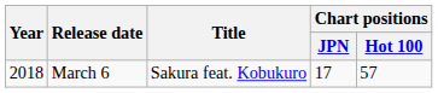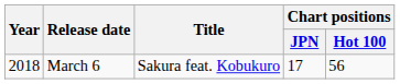 <table class="wikitable">
 <tr>
 <th rowspan="2">Year</th>
 <th rowspan="2">Release date</th>
 <th rowspan="2">Title</th>
 <th colspan="2">Chart positions</th>
 </tr>
 <tr>
 <th><a href='#'>JPN</a></th>
 <th><a href='#'>Hot 100</a></th>
 </tr>
 <tr>
 <td>2018</td>
 <td>March 6</td>
 <td>Sakura feat. <a href='#'>Kobukuro</a></td>
 <td>17</td>
-<td>57</td>
+<td>56</td>
 </tr>
 </table>
